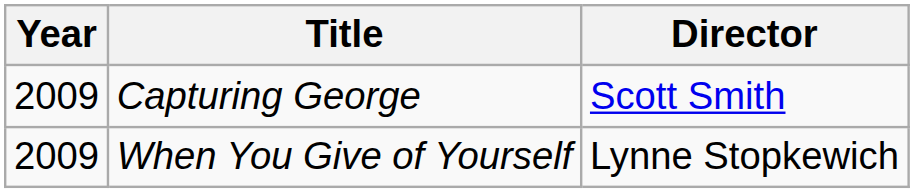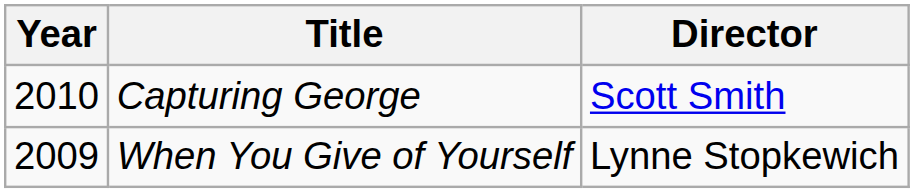 <table class="wikitable">
 <tr>
 <th>Year</th>
 <th>Title</th>
 <th>Director</th>
 </tr>
 <tr>
-<td>2009</td>
+<td>2010</td>
 <td><em>Capturing George</em></td>
 <td><a href='#'>Scott Smith</a></td>
 </tr>
 <tr>
 <td>2009</td>
 <td><em>When You Give of Yourself</em></td>
 <td>Lynne Stopkewich</td>
 </tr>
 </table>
